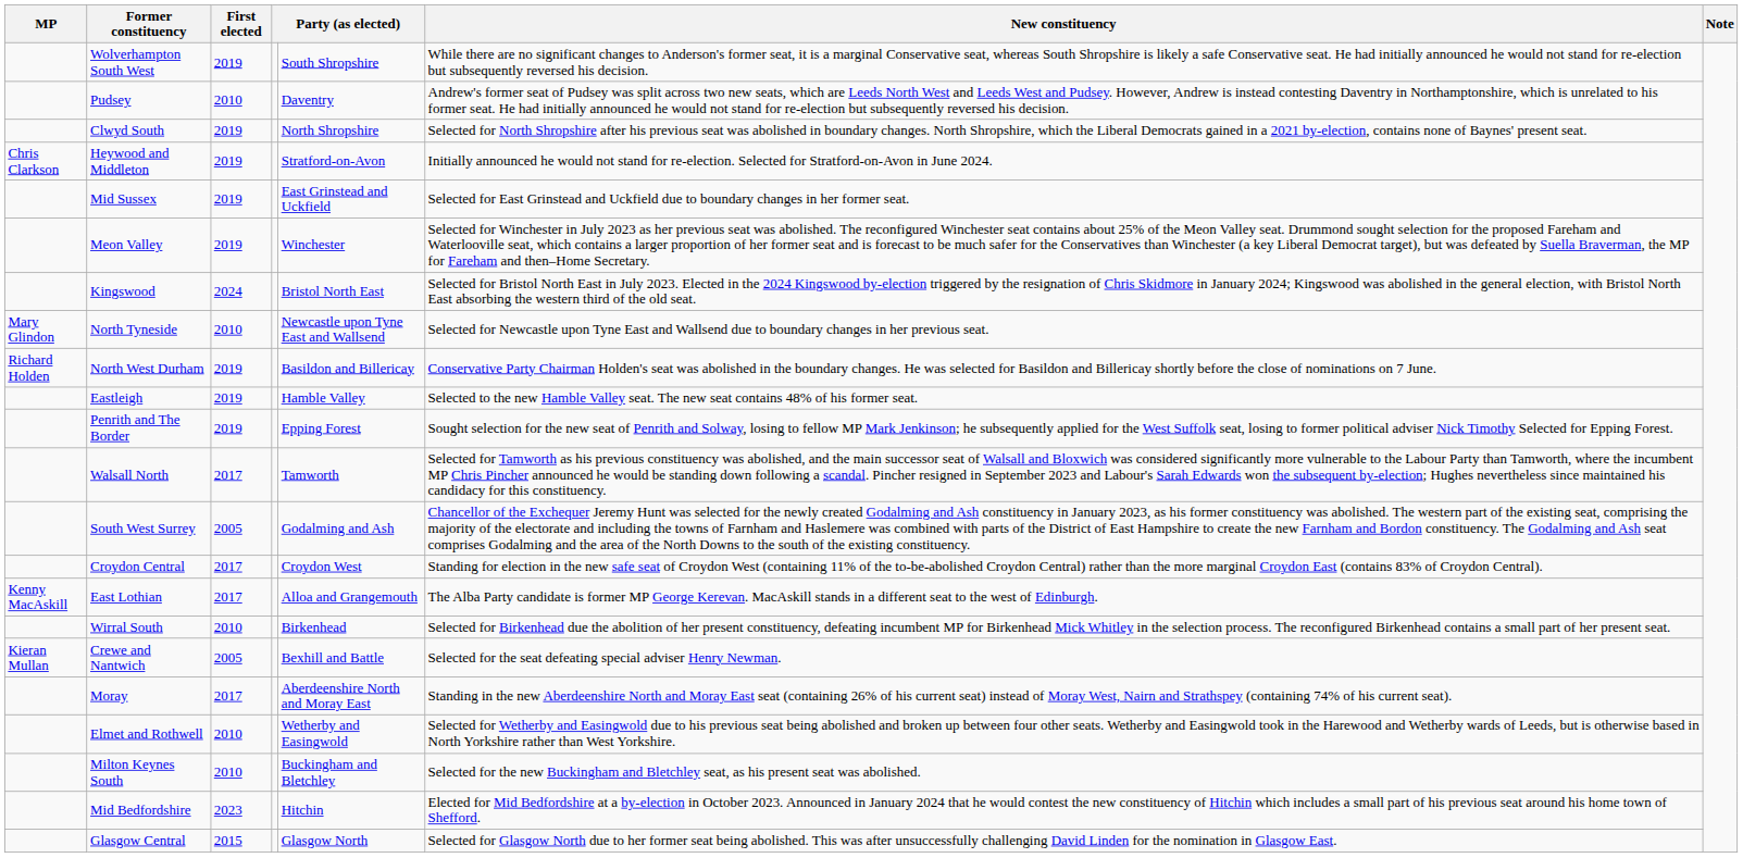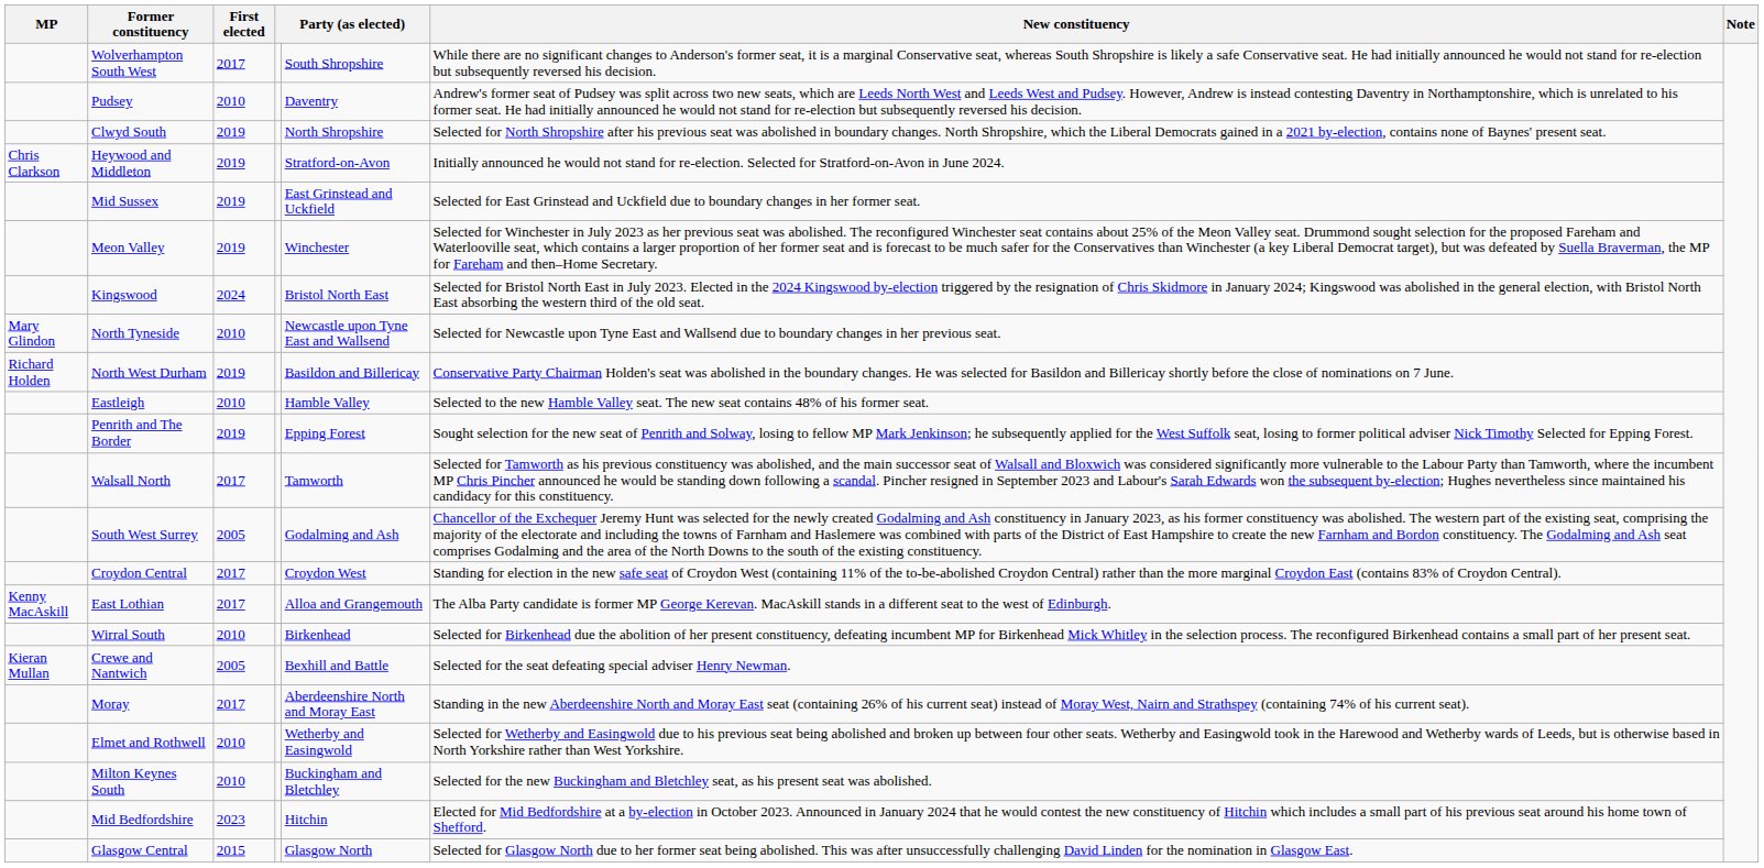 <table class="wikitable sortable">
 <tr>
 <th scope="col">MP</th>
 <th scope="col">Former constituency</th>
 <th scope="col">First elected</th>
 <th colspan=2>Party (as elected)</th>
 <th scope="col">New constituency</th>
 <th scope="col" class="unsortable">Note</th>
 </tr>
 <tr>
 <td></td>
 <td><a href='#'>Wolverhampton South West</a></td>
-<td><a href='#'>2019</a></td>
+<td><a href='#'>2017</a></td>
 <td></td>
 <td><a href='#'>South Shropshire</a></td>
 <td>While there are no significant changes to Anderson's former seat, it is a marginal Conservative seat, whereas South Shropshire is likely a safe Conservative seat. He had initially announced he would not stand for re-election but subsequently reversed his decision.</td>
 </tr>
 <tr>
 <td></td>
 <td><a href='#'>Pudsey</a></td>
 <td><a href='#'>2010</a></td>
 <td></td>
 <td><a href='#'>Daventry</a></td>
 <td>Andrew's former seat of Pudsey was split across two new seats, which are <a href='#'>Leeds North West</a> and <a href='#'>Leeds West and Pudsey</a>. However, Andrew is instead contesting Daventry in Northamptonshire, which is unrelated to his former seat. He had initially announced he would not stand for re-election but subsequently reversed his decision.</td>
 </tr>
 <tr>
 <td></td>
 <td><a href='#'>Clwyd South</a></td>
 <td><a href='#'>2019</a></td>
 <td></td>
 <td><a href='#'>North Shropshire</a></td>
 <td>Selected for <a href='#'>North Shropshire</a> after his previous seat was abolished in boundary changes. North Shropshire, which the Liberal Democrats gained in a <a href='#'>2021 by-election</a>, contains none of Baynes' present seat.</td>
 </tr>
 <tr>
 <td><a href='#'>Chris Clarkson</a></td>
 <td><a href='#'>Heywood and Middleton</a></td>
 <td><a href='#'>2019</a></td>
 <td></td>
 <td><a href='#'>Stratford-on-Avon</a></td>
 <td>Initially announced he would not stand for re-election. Selected for Stratford-on-Avon in June 2024.</td>
 </tr>
 <tr>
 <td></td>
 <td><a href='#'>Mid Sussex</a></td>
 <td><a href='#'>2019</a></td>
 <td></td>
 <td><a href='#'>East Grinstead and Uckfield</a></td>
 <td>Selected for East Grinstead and Uckfield due to boundary changes in her former seat.</td>
 </tr>
 <tr>
 <td></td>
 <td><a href='#'>Meon Valley</a></td>
 <td><a href='#'>2019</a></td>
 <td></td>
 <td><a href='#'>Winchester</a></td>
 <td>Selected for Winchester in July 2023 as her previous seat was abolished. The reconfigured Winchester seat contains about 25% of the Meon Valley seat. Drummond sought selection for the proposed Fareham and Waterlooville seat, which contains a larger proportion of her former seat and is forecast to be much safer for the Conservatives than Winchester (a key Liberal Democrat target), but was defeated by <a href='#'>Suella Braverman</a>, the MP for <a href='#'>Fareham</a> and then–Home Secretary.</td>
 </tr>
 <tr>
 <td></td>
 <td><a href='#'>Kingswood</a></td>
 <td><a href='#'>2024</a></td>
 <td></td>
 <td><a href='#'>Bristol North East</a></td>
 <td>Selected for Bristol North East in July 2023. Elected in the <a href='#'>2024 Kingswood by-election</a> triggered by the resignation of <a href='#'>Chris Skidmore</a> in January 2024; Kingswood was abolished in the general election, with Bristol North East absorbing the western third of the old seat.</td>
 </tr>
 <tr>
 <td><a href='#'>Mary Glindon</a></td>
 <td><a href='#'>North Tyneside</a></td>
 <td><a href='#'>2010</a></td>
 <td></td>
 <td><a href='#'>Newcastle upon Tyne East and Wallsend</a></td>
 <td>Selected for Newcastle upon Tyne East and Wallsend due to boundary changes in her previous seat.</td>
 </tr>
 <tr>
 <td><a href='#'>Richard Holden</a></td>
 <td><a href='#'>North West Durham</a></td>
 <td><a href='#'>2019</a></td>
 <td></td>
 <td><a href='#'>Basildon and Billericay</a></td>
 <td><a href='#'>Conservative Party Chairman</a> Holden's seat was abolished in the boundary changes. He was selected for Basildon and Billericay shortly before the close of nominations on 7 June.</td>
 </tr>
 <tr>
 <td></td>
 <td><a href='#'>Eastleigh</a></td>
-<td><a href='#'>2019</a></td>
+<td><a href='#'>2010</a></td>
 <td></td>
 <td><a href='#'>Hamble Valley</a></td>
 <td>Selected to the new <a href='#'>Hamble Valley</a> seat. The new seat contains 48% of his former seat.</td>
 </tr>
 <tr>
 <td></td>
 <td><a href='#'>Penrith and The Border</a></td>
 <td><a href='#'>2019</a></td>
 <td></td>
 <td><a href='#'>Epping Forest</a></td>
 <td>Sought selection for the new seat of <a href='#'>Penrith and Solway</a>, losing to fellow MP <a href='#'>Mark Jenkinson</a>; he subsequently applied for the <a href='#'>West Suffolk</a> seat, losing to former political adviser <a href='#'>Nick Timothy</a> Selected for Epping Forest.</td>
 </tr>
 <tr>
 <td></td>
 <td><a href='#'>Walsall North</a></td>
 <td><a href='#'>2017</a></td>
 <td></td>
 <td><a href='#'>Tamworth</a></td>
 <td>Selected for <a href='#'>Tamworth</a> as his previous constituency was abolished, and the main successor seat of <a href='#'>Walsall and Bloxwich</a> was considered significantly more vulnerable to the Labour Party than Tamworth, where the incumbent MP <a href='#'>Chris Pincher</a> announced he would be standing down following a <a href='#'>scandal</a>. Pincher resigned in September 2023 and Labour's <a href='#'>Sarah Edwards</a> won <a href='#'>the subsequent by-election</a>; Hughes nevertheless since maintained his candidacy for this constituency.</td>
 </tr>
 <tr>
 <td></td>
 <td><a href='#'>South West Surrey</a></td>
 <td><a href='#'>2005</a></td>
 <td></td>
 <td><a href='#'>Godalming and Ash</a></td>
 <td><a href='#'>Chancellor of the Exchequer</a> Jeremy Hunt was selected for the newly created <a href='#'>Godalming and Ash</a> constituency in January 2023, as his former constituency was abolished. The western part of the existing seat, comprising the majority of the electorate and including the towns of Farnham and Haslemere was combined with parts of the District of East Hampshire to create the new <a href='#'>Farnham and Bordon</a> constituency. The <a href='#'>Godalming and Ash</a> seat comprises Godalming and the area of the North Downs to the south of the existing constituency.</td>
 </tr>
 <tr>
 <td></td>
 <td><a href='#'>Croydon Central</a></td>
 <td><a href='#'>2017</a></td>
 <td></td>
 <td><a href='#'>Croydon West</a></td>
 <td>Standing for election in the new <a href='#'>safe seat</a> of Croydon West (containing 11% of the to-be-abolished Croydon Central) rather than the more marginal <a href='#'>Croydon East</a> (contains 83% of Croydon Central).</td>
 </tr>
 <tr>
 <td><a href='#'>Kenny MacAskill</a></td>
 <td><a href='#'>East Lothian</a></td>
 <td><a href='#'>2017</a></td>
 <td></td>
 <td><a href='#'>Alloa and Grangemouth</a></td>
 <td>The Alba Party candidate is former MP <a href='#'>George Kerevan</a>. MacAskill stands in a different seat to the west of <a href='#'>Edinburgh</a>.</td>
 </tr>
 <tr>
 <td></td>
 <td><a href='#'>Wirral South</a></td>
 <td><a href='#'>2010</a></td>
 <td></td>
 <td><a href='#'>Birkenhead</a></td>
 <td>Selected for <a href='#'>Birkenhead</a> due the abolition of her present constituency, defeating incumbent MP for Birkenhead <a href='#'>Mick Whitley</a> in the selection process. The reconfigured Birkenhead contains a small part of her present seat.</td>
 </tr>
 <tr>
 <td><a href='#'>Kieran Mullan</a></td>
 <td><a href='#'>Crewe and Nantwich</a></td>
 <td><a href='#'>2005</a></td>
 <td></td>
 <td><a href='#'>Bexhill and Battle</a></td>
 <td>Selected for the seat defeating special adviser <a href='#'>Henry Newman</a>.</td>
 </tr>
 <tr>
 <td></td>
 <td><a href='#'>Moray</a></td>
 <td><a href='#'>2017</a></td>
 <td></td>
 <td><a href='#'>Aberdeenshire North and Moray East</a></td>
 <td>Standing in the new <a href='#'>Aberdeenshire North and Moray East</a> seat (containing 26% of his current seat) instead of <a href='#'>Moray West, Nairn and Strathspey</a> (containing 74% of his current seat).</td>
 </tr>
 <tr>
 <td></td>
 <td><a href='#'>Elmet and Rothwell</a></td>
 <td><a href='#'>2010</a></td>
 <td></td>
 <td><a href='#'>Wetherby and Easingwold</a></td>
 <td>Selected for <a href='#'>Wetherby and Easingwold</a> due to his previous seat being abolished and broken up between four other seats. Wetherby and Easingwold took in the Harewood and Wetherby wards of Leeds, but is otherwise based in North Yorkshire rather than West Yorkshire.</td>
 </tr>
 <tr>
 <td></td>
 <td><a href='#'>Milton Keynes South</a></td>
 <td><a href='#'>2010</a></td>
 <td></td>
 <td><a href='#'>Buckingham and Bletchley</a></td>
 <td>Selected for the new <a href='#'>Buckingham and Bletchley</a> seat, as his present seat was abolished.</td>
 </tr>
 <tr>
 <td></td>
 <td><a href='#'>Mid Bedfordshire</a></td>
 <td><a href='#'>2023</a></td>
 <td></td>
 <td><a href='#'>Hitchin</a></td>
 <td>Elected for <a href='#'>Mid Bedfordshire</a> at a <a href='#'>by-election</a> in October 2023. Announced in January 2024 that he would contest the new constituency of <a href='#'>Hitchin</a> which includes a small part of his previous seat around his home town of <a href='#'>Shefford</a>.</td>
 </tr>
 <tr>
 <td></td>
 <td><a href='#'>Glasgow Central</a></td>
 <td><a href='#'>2015</a></td>
 <td></td>
 <td><a href='#'>Glasgow North</a></td>
 <td>Selected for <a href='#'>Glasgow North</a> due to her former seat being abolished. This was after unsuccessfully challenging <a href='#'>David Linden</a> for the nomination in <a href='#'>Glasgow East</a>.</td>
 </tr>
 </table>
